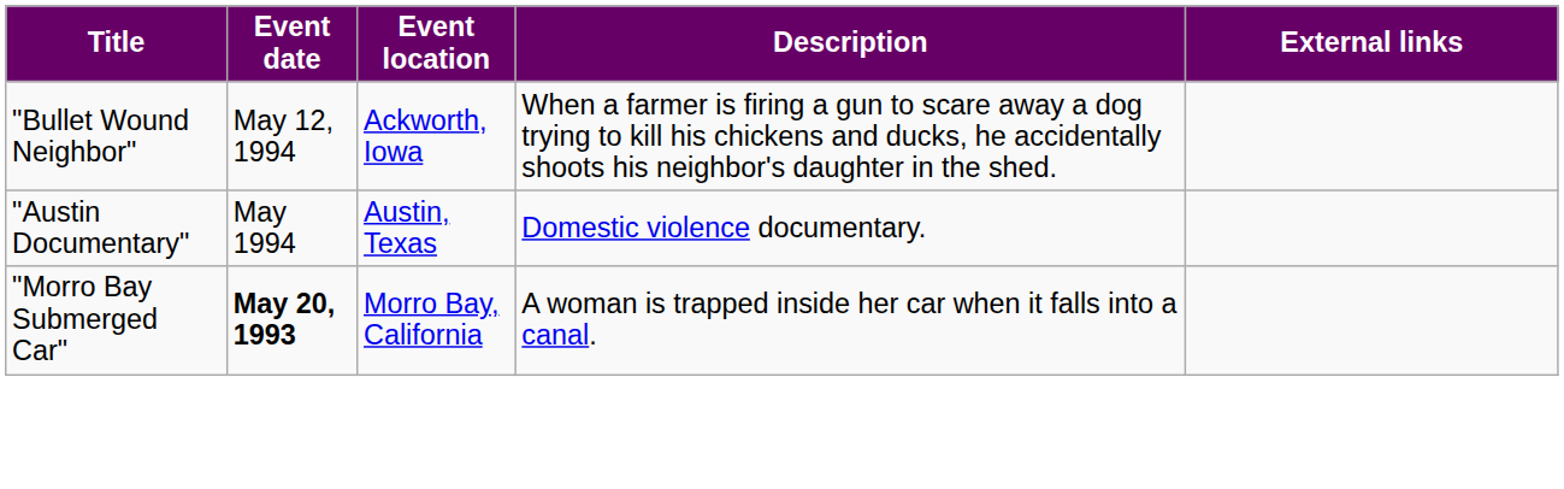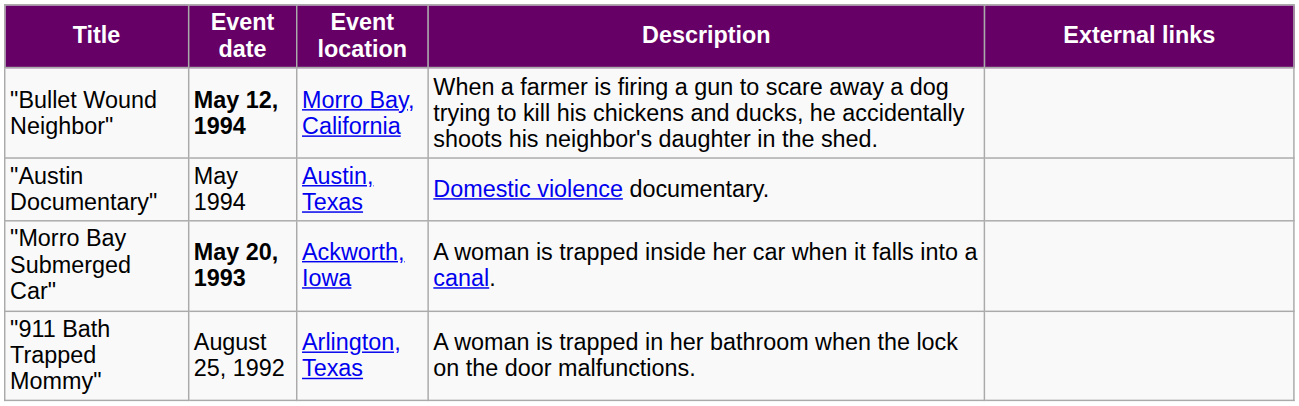 <table class="wikitable" style="width: 100%;">
 <tr>
 <th style="background: #660066; color: #FFFFFF; width: 10%;">Title</th>
 <th style="background: #660066; color: #FFFFFF; width: 7%;">Event date</th>
 <th style="background: #660066; color: #FFFFFF; width: 7%;">Event location</th>
 <th style="background: #660066; color: #FFFFFF; width: 36%;">Description</th>
 <th style="background: #660066; color: #FFFFFF; width: 20%;">External links</th>
 </tr>
 <tr>
 <td>"Bullet Wound Neighbor"</td>
-<td>May 12, 1994</td>
-<td><a href='#'>Ackworth, Iowa</a></td>
+<td><strong>May 12, 1994</strong></td>
+<td><a href='#'>Morro Bay, California</a></td>
 <td>When a farmer is firing a gun to scare away a dog trying to kill his chickens and ducks, he accidentally shoots his neighbor's daughter in the shed.</td>
 <td></td>
 </tr>
 <tr>
 <td>"Austin Documentary"</td>
 <td>May 1994</td>
 <td><a href='#'>Austin, Texas</a></td>
 <td><a href='#'>Domestic violence</a> documentary.</td>
 <td></td>
 </tr>
 <tr>
 <td>"Morro Bay Submerged Car"</td>
 <td><strong>May 20, 1993</strong></td>
-<td><a href='#'>Morro Bay, California</a></td>
+<td><a href='#'>Ackworth, Iowa</a></td>
 <td>A woman is trapped inside her car when it falls into a <a href='#'>canal</a>.</td>
 <td></td>
 </tr>
+<tr>
+<td>"911 Bath Trapped Mommy"</td>
+<td>August 25, 1992</td>
+<td><a href='#'>Arlington, Texas</a></td>
+<td>A woman is trapped in her bathroom when the lock on the door malfunctions.</td>
+<td></td>
+</tr>
 </table>
